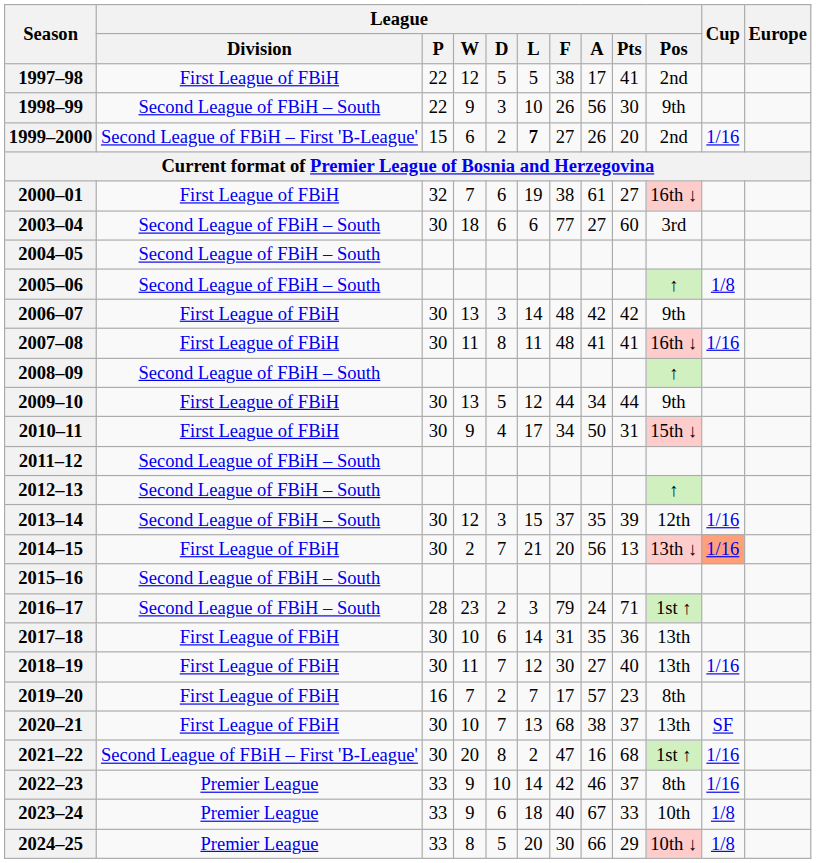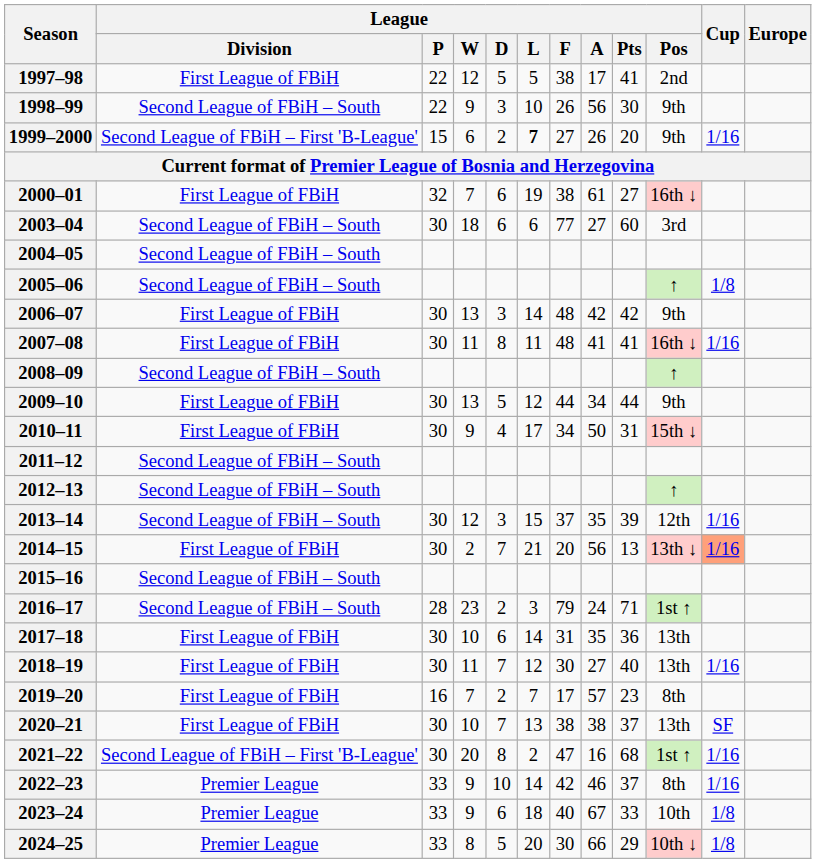 <table class="wikitable" style="text-align: center">
 <tr>
 <th rowspan="2">Season</th>
 <th colspan="9">League</th>
 <th rowspan="2">Cup</th>
 <th rowspan="2">Europe</th>
 </tr>
 <tr>
 <th>Division</th>
 <th width="20">P</th>
 <th width="20">W</th>
 <th width="20">D</th>
 <th width="20">L</th>
 <th width="20">F</th>
 <th width="20">A</th>
 <th width="20">Pts</th>
 <th>Pos</th>
 </tr>
 <tr>
 <th>1997–98</th>
 <td><a href='#'>First League of FBiH</a></td>
 <td>22</td>
 <td>12</td>
 <td>5</td>
 <td>5</td>
 <td>38</td>
 <td>17</td>
 <td>41</td>
 <td>2nd</td>
 <td></td>
 <td></td>
 </tr>
 <tr>
 <th>1998–99</th>
 <td><a href='#'>Second League of FBiH – South</a></td>
 <td>22</td>
 <td>9</td>
 <td>3</td>
 <td>10</td>
 <td>26</td>
 <td>56</td>
 <td>30</td>
 <td>9th</td>
 <td></td>
 <td></td>
 </tr>
 <tr>
 <th>1999–2000</th>
 <td><a href='#'>Second League of FBiH – First 'B-League'</a></td>
 <td>15</td>
 <td>6</td>
 <td>2</td>
 <td><strong>7</strong></td>
 <td>27</td>
 <td>26</td>
 <td>20</td>
-<td>2nd</td>
+<td>9th</td>
 <td><a href='#'>1/16</a></td>
 </tr>
 <tr>
 <th colspan="15">Current format of <a href='#'>Premier League of Bosnia and Herzegovina</a></th>
 </tr>
 <tr>
 <th>2000–01</th>
 <td><a href='#'>First League of FBiH</a></td>
 <td>32</td>
 <td>7</td>
 <td>6</td>
 <td>19</td>
 <td>38</td>
 <td>61</td>
 <td>27</td>
 <td bgcolor=#FFCCCC>16th ↓</td>
 <td></td>
 <td></td>
 </tr>
 <tr>
 <th>2003–04</th>
 <td><a href='#'>Second League of FBiH – South</a></td>
 <td>30</td>
 <td>18</td>
 <td>6</td>
 <td>6</td>
 <td>77</td>
 <td>27</td>
 <td>60</td>
 <td>3rd</td>
 <td></td>
 <td></td>
 </tr>
 <tr>
 <th>2004–05</th>
 <td><a href='#'>Second League of FBiH – South</a></td>
 <td></td>
 <td></td>
 <td></td>
 <td></td>
 <td></td>
 <td></td>
 <td></td>
 <td></td>
 <td></td>
 <td></td>
 </tr>
 <tr>
 <th>2005–06</th>
 <td><a href='#'>Second League of FBiH – South</a></td>
 <td></td>
 <td></td>
 <td></td>
 <td></td>
 <td></td>
 <td></td>
 <td></td>
 <td bgcolor=#D0F0C0>↑</td>
 <td><a href='#'>1/8</a></td>
 <td></td>
 </tr>
 <tr>
 <th>2006–07</th>
 <td><a href='#'>First League of FBiH</a></td>
 <td>30</td>
 <td>13</td>
 <td>3</td>
 <td>14</td>
 <td>48</td>
 <td>42</td>
 <td>42</td>
 <td>9th</td>
 <td></td>
 <td></td>
 </tr>
 <tr>
 <th>2007–08</th>
 <td><a href='#'>First League of FBiH</a></td>
 <td>30</td>
 <td>11</td>
 <td>8</td>
 <td>11</td>
 <td>48</td>
 <td>41</td>
 <td>41</td>
 <td bgcolor=#FFCCCC>16th ↓</td>
 <td><a href='#'>1/16</a></td>
 <td></td>
 </tr>
 <tr>
 <th>2008–09</th>
 <td><a href='#'>Second League of FBiH – South</a></td>
 <td></td>
 <td></td>
 <td></td>
 <td></td>
 <td></td>
 <td></td>
 <td></td>
 <td bgcolor=#D0F0C0>↑</td>
 <td></td>
 <td></td>
 </tr>
 <tr>
 <th>2009–10</th>
 <td><a href='#'>First League of FBiH</a></td>
 <td>30</td>
 <td>13</td>
 <td>5</td>
 <td>12</td>
 <td>44</td>
 <td>34</td>
 <td>44</td>
 <td>9th</td>
 <td></td>
 <td></td>
 </tr>
 <tr>
 <th>2010–11</th>
 <td><a href='#'>First League of FBiH</a></td>
 <td>30</td>
 <td>9</td>
 <td>4</td>
 <td>17</td>
 <td>34</td>
 <td>50</td>
 <td>31</td>
 <td bgcolor=#FFCCCC>15th ↓</td>
 <td></td>
 <td></td>
 </tr>
 <tr>
 <th>2011–12</th>
 <td><a href='#'>Second League of FBiH – South</a></td>
 <td></td>
 <td></td>
 <td></td>
 <td></td>
 <td></td>
 <td></td>
 <td></td>
 <td></td>
 <td></td>
 <td></td>
 </tr>
 <tr>
 <th>2012–13</th>
 <td><a href='#'>Second League of FBiH – South</a></td>
 <td></td>
 <td></td>
 <td></td>
 <td></td>
 <td></td>
 <td></td>
 <td></td>
 <td bgcolor=#D0F0C0>↑</td>
 <td></td>
 <td></td>
 </tr>
 <tr>
 <th>2013–14</th>
 <td><a href='#'>Second League of FBiH – South</a></td>
 <td>30</td>
 <td>12</td>
 <td>3</td>
 <td>15</td>
 <td>37</td>
 <td>35</td>
 <td>39</td>
 <td>12th</td>
 <td><a href='#'>1/16</a></td>
 <td></td>
 </tr>
 <tr>
 <th>2014–15</th>
 <td><a href='#'>First League of FBiH</a></td>
 <td>30</td>
 <td>2</td>
 <td>7</td>
 <td>21</td>
 <td>20</td>
 <td>56</td>
 <td>13</td>
 <td bgcolor=#FFCCCC>13th ↓</td>
 <td style="background: lightsalmon;"><a href='#'>1/16</a></td>
 <td></td>
 </tr>
 <tr>
 <th>2015–16</th>
 <td><a href='#'>Second League of FBiH – South</a></td>
 <td></td>
 <td></td>
 <td></td>
 <td></td>
 <td></td>
 <td></td>
 <td></td>
 <td></td>
 <td></td>
 <td></td>
 </tr>
 <tr>
 <th>2016–17</th>
 <td><a href='#'>Second League of FBiH – South</a></td>
 <td>28</td>
 <td>23</td>
 <td>2</td>
 <td>3</td>
 <td>79</td>
 <td>24</td>
 <td>71</td>
 <td bgcolor=#D0F0C0>1st ↑</td>
 <td></td>
 <td></td>
 </tr>
 <tr>
 <th>2017–18</th>
 <td><a href='#'>First League of FBiH</a></td>
 <td>30</td>
 <td>10</td>
 <td>6</td>
 <td>14</td>
 <td>31</td>
 <td>35</td>
 <td>36</td>
 <td>13th</td>
 <td></td>
 <td></td>
 </tr>
 <tr>
 <th>2018–19</th>
 <td><a href='#'>First League of FBiH</a></td>
 <td>30</td>
 <td>11</td>
 <td>7</td>
 <td>12</td>
 <td>30</td>
 <td>27</td>
 <td>40</td>
 <td>13th</td>
 <td><a href='#'>1/16</a></td>
 <td></td>
 </tr>
 <tr>
 <th>2019–20</th>
 <td><a href='#'>First League of FBiH</a></td>
 <td>16</td>
 <td>7</td>
 <td>2</td>
 <td>7</td>
 <td>17</td>
 <td>57</td>
 <td>23</td>
 <td>8th</td>
 <td></td>
 <td></td>
 </tr>
 <tr>
 <th>2020–21</th>
 <td><a href='#'>First League of FBiH</a></td>
 <td>30</td>
 <td>10</td>
 <td>7</td>
 <td>13</td>
-<td>68</td>
+<td>38</td>
 <td>38</td>
 <td>37</td>
 <td>13th</td>
 <td><a href='#'>SF</a></td>
 <td></td>
 </tr>
 <tr>
 <th>2021–22</th>
 <td><a href='#'>Second League of FBiH – First 'B-League'</a></td>
 <td>30</td>
 <td>20</td>
 <td>8</td>
 <td>2</td>
 <td>47</td>
 <td>16</td>
 <td>68</td>
 <td bgcolor=#D0F0C0>1st ↑</td>
 <td><a href='#'>1/16</a></td>
 <td></td>
 </tr>
 <tr>
 <th>2022–23</th>
 <td><a href='#'>Premier League</a></td>
 <td>33</td>
 <td>9</td>
 <td>10</td>
 <td>14</td>
 <td>42</td>
 <td>46</td>
 <td>37</td>
 <td>8th</td>
 <td><a href='#'>1/16</a></td>
 <td></td>
 </tr>
 <tr>
 <th>2023–24</th>
 <td><a href='#'>Premier League</a></td>
 <td>33</td>
 <td>9</td>
 <td>6</td>
 <td>18</td>
 <td>40</td>
 <td>67</td>
 <td>33</td>
 <td>10th</td>
 <td><a href='#'>1/8</a></td>
 <td></td>
 </tr>
 <tr>
 <th>2024–25</th>
 <td><a href='#'>Premier League</a></td>
 <td>33</td>
 <td>8</td>
 <td>5</td>
 <td>20</td>
 <td>30</td>
 <td>66</td>
 <td>29</td>
 <td bgcolor=#FFCCCC>10th ↓</td>
 <td><a href='#'>1/8</a></td>
 <td></td>
 </tr>
 </table>
